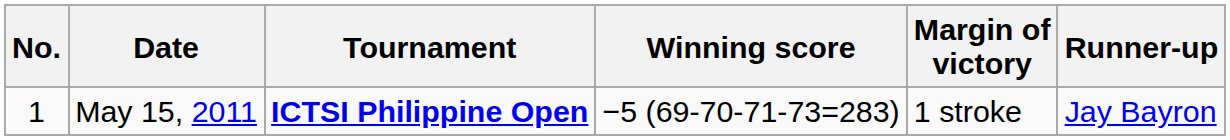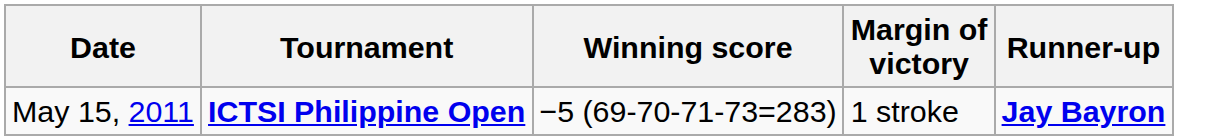 <table class="wikitable" style="font-size:95%;">
 <tr>
-<th>No.</th>
 <th>Date</th>
 <th>Tournament</th>
 <th>Winning score</th>
 <th>Margin of<br>victory</th>
 <th>Runner-up</th>
 </tr>
 <tr>
-<td align=center>1</td>
 <td align=right>May 15, <a href='#'>2011</a></td>
 <td><strong><a href='#'>ICTSI Philippine Open</a></strong></td>
 <td>−5 (69-70-71-73=283)</td>
 <td>1 stroke</td>
-<td> <a href='#'>Jay Bayron</a></td>
+<td><strong> <a href='#'>Jay Bayron</a></strong></td>
 </tr>
 </table>
